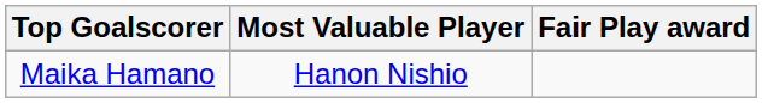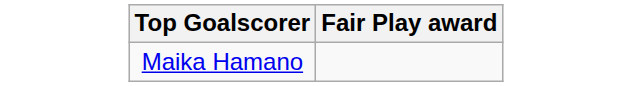 <table class="wikitable" style="text-align: center; margin: 0 auto;">
 <tr>
 <th>Top Goalscorer</th>
-<th>Most Valuable Player</th>
 <th>Fair Play award</th>
 </tr>
 <tr>
 <td> <a href='#'>Maika Hamano</a></td>
-<td> <a href='#'>Hanon Nishio</a></td>
 <td></td>
 </tr>
 </table>
